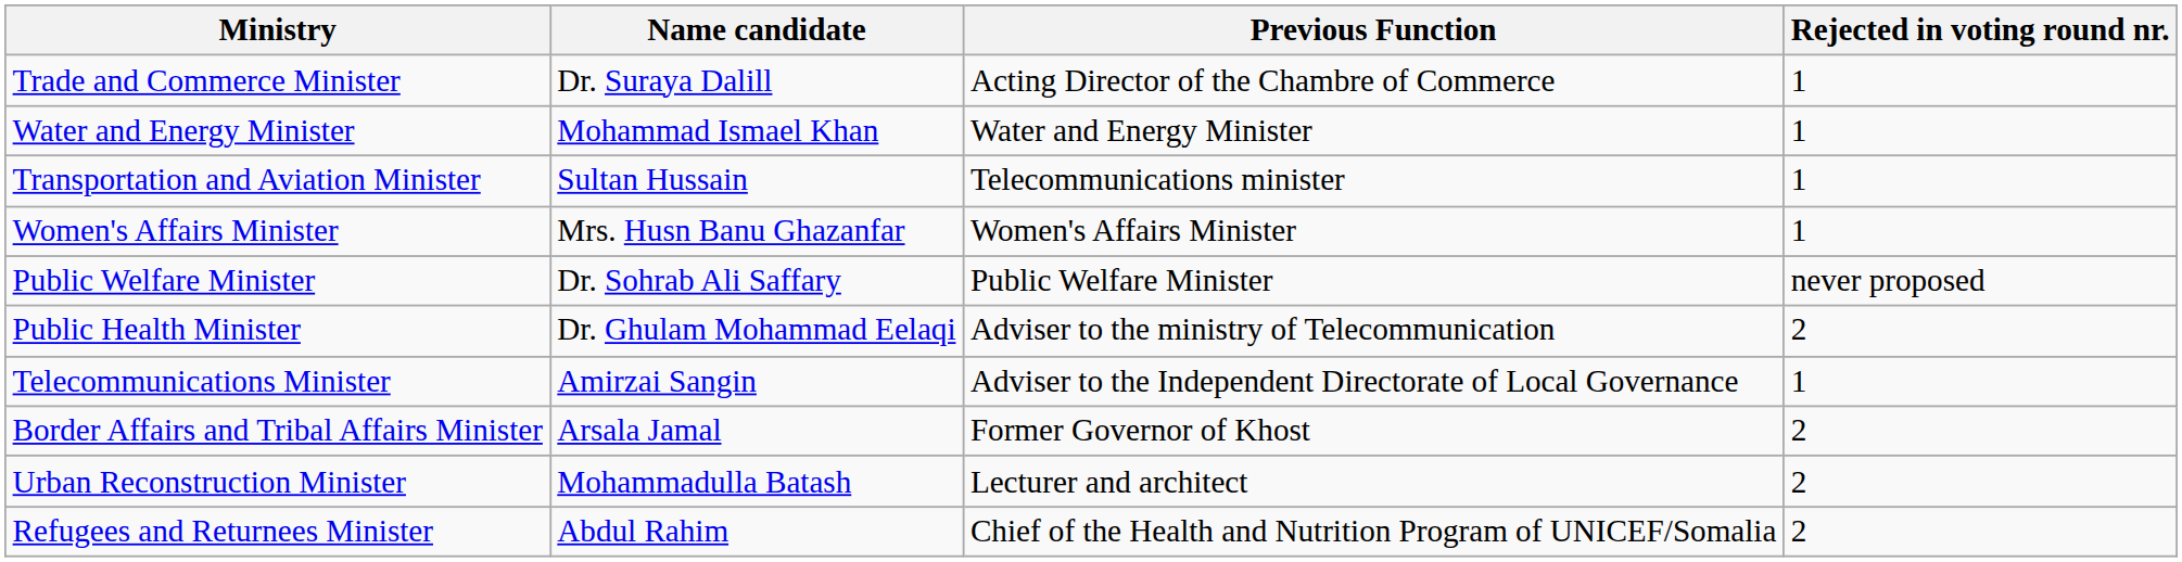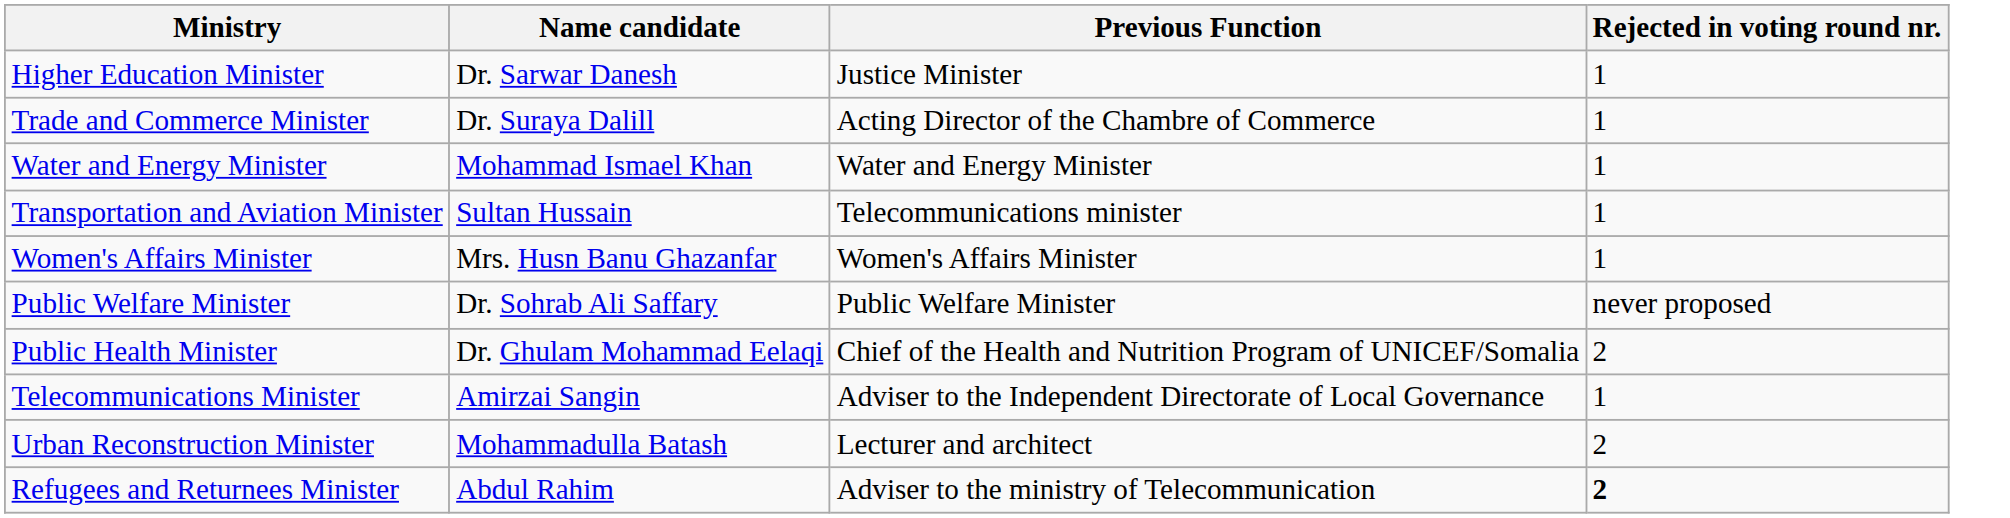 <table class="wikitable sortable">
 <tr>
 <th>Ministry</th>
 <th>Name candidate</th>
 <th>Previous Function</th>
 <th>Rejected in voting round nr.</th>
+</tr>
+<tr>
+<td><a href='#'>Higher Education Minister</a></td>
+<td>Dr. <a href='#'>Sarwar Danesh</a></td>
+<td>Justice Minister</td>
+<td>1</td>
 </tr>
 <tr>
 <td><a href='#'>Trade and Commerce Minister</a></td>
 <td>Dr. <a href='#'>Suraya Dalill</a></td>
 <td>Acting Director of the Chambre of Commerce</td>
 <td>1</td>
 </tr>
 <tr>
 <td><a href='#'>Water and Energy Minister</a></td>
 <td><a href='#'>Mohammad Ismael Khan</a></td>
 <td>Water and Energy Minister</td>
 <td>1</td>
 </tr>
 <tr>
 <td><a href='#'>Transportation and Aviation Minister</a></td>
 <td><a href='#'>Sultan Hussain</a></td>
 <td>Telecommunications minister</td>
 <td>1</td>
 </tr>
 <tr>
 <td><a href='#'>Women's Affairs Minister</a></td>
 <td>Mrs. <a href='#'>Husn Banu Ghazanfar</a></td>
 <td>Women's Affairs Minister</td>
 <td>1</td>
 </tr>
 <tr>
 <td><a href='#'>Public Welfare Minister</a></td>
 <td>Dr. <a href='#'>Sohrab Ali Saffary</a></td>
 <td>Public Welfare Minister</td>
 <td>never proposed</td>
 </tr>
 <tr>
 <td><a href='#'>Public Health Minister</a></td>
 <td>Dr. <a href='#'>Ghulam Mohammad Eelaqi</a></td>
-<td>Adviser to the ministry of Telecommunication</td>
+<td>Chief of the Health and Nutrition Program of UNICEF/Somalia</td>
 <td>2</td>
 </tr>
 <tr>
 <td><a href='#'>Telecommunications Minister</a></td>
 <td><a href='#'>Amirzai Sangin</a></td>
 <td>Adviser to the Independent Directorate of Local Governance</td>
 <td>1</td>
-</tr>
-<tr>
-<td><a href='#'>Border Affairs and Tribal Affairs Minister</a></td>
-<td><a href='#'>Arsala Jamal</a></td>
-<td>Former Governor of Khost</td>
-<td>2</td>
 </tr>
 <tr>
 <td><a href='#'>Urban Reconstruction Minister</a></td>
 <td><a href='#'>Mohammadulla Batash</a></td>
 <td>Lecturer and architect</td>
 <td>2</td>
 </tr>
 <tr>
 <td><a href='#'>Refugees and Returnees Minister</a></td>
 <td><a href='#'>Abdul Rahim</a></td>
-<td>Chief of the Health and Nutrition Program of UNICEF/Somalia</td>
-<td>2</td>
+<td>Adviser to the ministry of Telecommunication</td>
+<td><strong>2</strong></td>
 </tr>
 </table>
